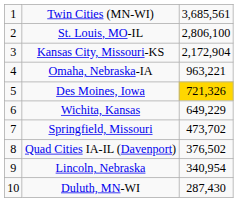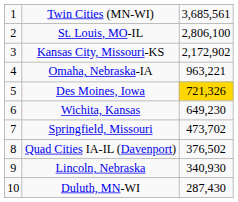 <table class="wikitable" style="text-align:center">
 <tr>
 <td>1</td>
 <td><a href='#'>Twin Cities</a> (MN-WI)</td>
 <td>3,685,561</td>
 </tr>
 <tr>
 <td>2</td>
 <td><a href='#'>St. Louis, MO</a>-IL</td>
 <td>2,806,100</td>
 </tr>
 <tr>
 <td>3</td>
 <td><a href='#'>Kansas City, Missouri</a>-KS</td>
-<td>2,172,904</td>
+<td>2,172,902</td>
 </tr>
 <tr>
 <td>4</td>
 <td><a href='#'>Omaha, Nebraska</a>-IA</td>
 <td>963,221</td>
 </tr>
 <tr>
 <td>5</td>
 <td><a href='#'>Des Moines, Iowa</a></td>
 <td style="background: gold;">721,326</td>
 </tr>
 <tr>
 <td>6</td>
 <td><a href='#'>Wichita, Kansas</a></td>
-<td>649,229</td>
+<td>649,230</td>
 </tr>
 <tr>
 <td>7</td>
 <td><a href='#'>Springfield, Missouri</a></td>
 <td>473,702</td>
 </tr>
 <tr>
 <td>8</td>
 <td><a href='#'>Quad Cities</a> IA-IL (<a href='#'>Davenport</a>)</td>
 <td>376,502</td>
 </tr>
 <tr>
 <td>9</td>
 <td><a href='#'>Lincoln, Nebraska</a></td>
-<td>340,954</td>
+<td>340,930</td>
 </tr>
 <tr>
 <td>10</td>
 <td><a href='#'>Duluth, MN</a>-WI</td>
 <td>287,430</td>
 </tr>
 </table>
